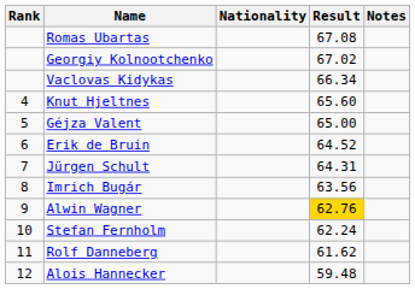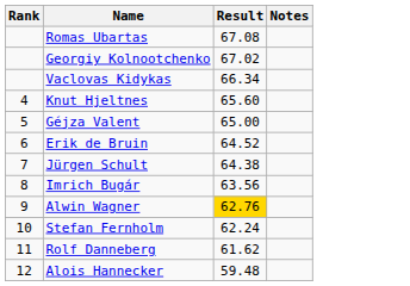 <table class="wikitable sortable" style="text-align:center">
 <tr>
 <th>Rank</th>
 <th>Name</th>
-<th>Nationality</th>
 <th>Result</th>
 <th>Notes</th>
 </tr>
 <tr>
 <td></td>
 <td align=left><a href='#'>Romas Ubartas</a></td>
-<td align=left></td>
 <td>67.08</td>
 <td></td>
 </tr>
 <tr>
 <td></td>
 <td align=left><a href='#'>Georgiy Kolnootchenko</a></td>
-<td align=left></td>
 <td>67.02</td>
 <td></td>
 </tr>
 <tr>
 <td></td>
 <td align=left><a href='#'>Vaclovas Kidykas</a></td>
-<td align=left></td>
 <td>66.34</td>
 <td></td>
 </tr>
 <tr>
 <td>4</td>
 <td align=left><a href='#'>Knut Hjeltnes</a></td>
-<td align=left></td>
 <td>65.60</td>
 <td></td>
 </tr>
 <tr>
 <td>5</td>
 <td align=left><a href='#'>Géjza Valent</a></td>
-<td align=left></td>
 <td>65.00</td>
 <td></td>
 </tr>
 <tr>
 <td>6</td>
 <td align=left><a href='#'>Erik de Bruin</a></td>
-<td align=left></td>
 <td>64.52</td>
 <td></td>
 </tr>
 <tr>
 <td>7</td>
 <td align=left><a href='#'>Jürgen Schult</a></td>
-<td align=left></td>
-<td>64.31</td>
+<td>64.38</td>
 <td></td>
 </tr>
 <tr>
 <td>8</td>
 <td align=left><a href='#'>Imrich Bugár</a></td>
-<td align=left></td>
 <td>63.56</td>
 <td></td>
 </tr>
 <tr>
 <td>9</td>
 <td align=left><a href='#'>Alwin Wagner</a></td>
-<td align=left></td>
 <td style="background: gold;">62.76</td>
 <td></td>
 </tr>
 <tr>
 <td>10</td>
 <td align=left><a href='#'>Stefan Fernholm</a></td>
-<td align=left></td>
 <td>62.24</td>
 <td></td>
 </tr>
 <tr>
 <td>11</td>
 <td align=left><a href='#'>Rolf Danneberg</a></td>
-<td align=left></td>
 <td>61.62</td>
 <td></td>
 </tr>
 <tr>
 <td>12</td>
 <td align=left><a href='#'>Alois Hannecker</a></td>
-<td align=left></td>
 <td>59.48</td>
 <td></td>
 </tr>
 </table>
